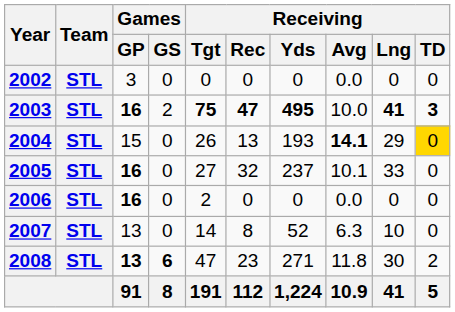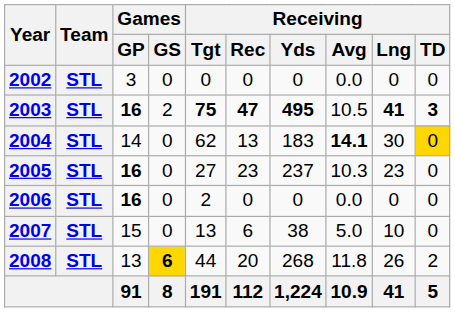 <table class="wikitable" style="text-align:center">
 <tr>
 <th rowspan="2">Year</th>
 <th rowspan="2">Team</th>
 <th colspan="2">Games</th>
 <th colspan="6">Receiving</th>
 </tr>
 <tr>
 <th>GP</th>
 <th>GS</th>
 <th>Tgt</th>
 <th>Rec</th>
 <th>Yds</th>
 <th>Avg</th>
 <th>Lng</th>
 <th>TD</th>
 </tr>
 <tr>
 <th><a href='#'>2002</a></th>
 <th><a href='#'>STL</a></th>
 <td>3</td>
 <td>0</td>
 <td>0</td>
 <td>0</td>
 <td>0</td>
 <td>0.0</td>
 <td>0</td>
 <td>0</td>
 </tr>
 <tr>
 <th><a href='#'>2003</a></th>
 <th><a href='#'>STL</a></th>
 <td><strong>16</strong></td>
 <td>2</td>
 <td><strong>75</strong></td>
 <td><strong>47</strong></td>
 <td><strong>495</strong></td>
-<td>10.0</td>
+<td>10.5</td>
 <td><strong>41</strong></td>
 <td><strong>3</strong></td>
 </tr>
 <tr>
 <th><a href='#'>2004</a></th>
 <th><a href='#'>STL</a></th>
-<td>15</td>
+<td>14</td>
 <td>0</td>
-<td>26</td>
+<td>62</td>
 <td>13</td>
-<td>193</td>
+<td>183</td>
 <td><strong>14.1</strong></td>
-<td>29</td>
+<td>30</td>
 <td style="background: gold;">0</td>
 </tr>
 <tr>
 <th><a href='#'>2005</a></th>
 <th><a href='#'>STL</a></th>
 <td><strong>16</strong></td>
 <td>0</td>
 <td>27</td>
-<td>32</td>
+<td>23</td>
 <td>237</td>
-<td>10.1</td>
-<td>33</td>
+<td>10.3</td>
+<td>23</td>
 <td>0</td>
 </tr>
 <tr>
 <th><a href='#'>2006</a></th>
 <th><a href='#'>STL</a></th>
 <td><strong>16</strong></td>
 <td>0</td>
 <td>2</td>
 <td>0</td>
 <td>0</td>
 <td>0.0</td>
 <td>0</td>
 <td>0</td>
 </tr>
 <tr>
 <th><a href='#'>2007</a></th>
 <th><a href='#'>STL</a></th>
+<td>15</td>
+<td>0</td>
 <td>13</td>
-<td>0</td>
-<td>14</td>
-<td>8</td>
-<td>52</td>
-<td>6.3</td>
+<td>6</td>
+<td>38</td>
+<td>5.0</td>
 <td>10</td>
 <td>0</td>
 </tr>
 <tr>
 <th><a href='#'>2008</a></th>
 <th><a href='#'>STL</a></th>
-<td><strong>13</strong></td>
-<td><strong>6</strong></td>
-<td>47</td>
-<td>23</td>
-<td>271</td>
+<td>13</td>
+<td style="background: gold;"><strong>6</strong></td>
+<td>44</td>
+<td>20</td>
+<td>268</td>
 <td>11.8</td>
-<td>30</td>
+<td>26</td>
 <td>2</td>
 </tr>
 <tr>
 <th colspan="2"></th>
 <th>91</th>
 <th>8</th>
 <th>191</th>
 <th>112</th>
 <th>1,224</th>
 <th>10.9</th>
 <th>41</th>
 <th>5</th>
 </tr>
 </table>
